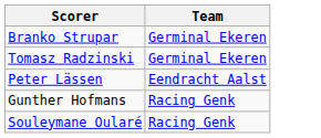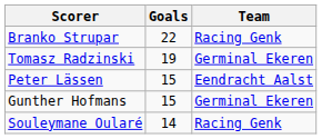 <table class="wikitable">
 <tr>
 <th>Scorer</th>
+<th>Goals</th>
 <th>Team</th>
 </tr>
 <tr>
 <td> <a href='#'>Branko Strupar</a></td>
-<td><a href='#'>Germinal Ekeren</a></td>
+<td style="text-align:center;">22</td>
+<td><a href='#'>Racing Genk</a></td>
 </tr>
 <tr>
 <td> <a href='#'>Tomasz Radzinski</a></td>
+<td style="text-align:center;">19</td>
 <td><a href='#'>Germinal Ekeren</a></td>
 </tr>
 <tr>
 <td> <a href='#'>Peter Lässen</a></td>
+<td style="text-align:center;">15</td>
 <td><a href='#'>Eendracht Aalst</a></td>
 </tr>
 <tr>
 <td> Gunther Hofmans</td>
-<td><a href='#'>Racing Genk</a></td>
+<td style="text-align:center;">15</td>
+<td><a href='#'>Germinal Ekeren</a></td>
 </tr>
 <tr>
 <td> <a href='#'>Souleymane Oularé</a></td>
+<td style="text-align:center;">14</td>
 <td><a href='#'>Racing Genk</a></td>
 </tr>
 </table>
